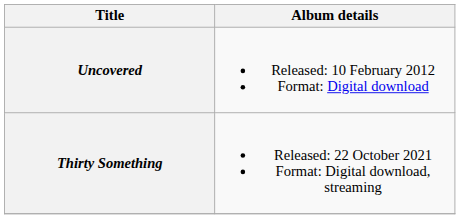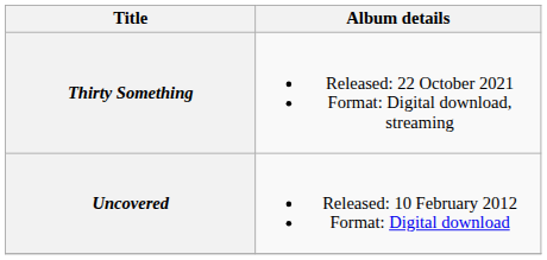 <table class="wikitable plainrowheaders" style="text-align:center;">
 <tr>
 <th scope="col" style="width:14em;">Title</th>
 <th scope="col" style="width:16em;">Album details</th>
 </tr>
 <tr>
+<th scope="row"><em>Thirty Something</em></th>
+<td><br><ul><li>Released: 22 October 2021</li><li>Format: Digital download, streaming</li></ul></td>
+</tr>
+<tr>
 <th scope="row"><em>Uncovered</em></th>
 <td><br><ul><li>Released: 10 February 2012</li><li>Format: <a href='#'>Digital download</a></li></ul></td>
 </tr>
 <tr>
-<th scope="row"><em>Thirty Something</em></th>
-<td><br><ul><li>Released: 22 October 2021</li><li>Format: Digital download, streaming</li></ul></td>
-</tr>
-<tr>
 </tr>
 </table>
